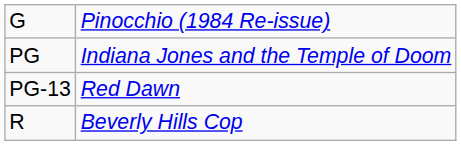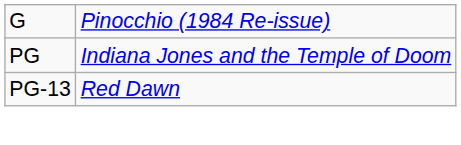 <table class="wikitable sortable" style="margin:auto; margin:auto;">
 <tr>
 <td>G</td>
 <td><em><a href='#'>Pinocchio (1984 Re-issue)</a></em></td>
 </tr>
 <tr>
 <td>PG</td>
 <td><em><a href='#'>Indiana Jones and the Temple of Doom</a></em></td>
 </tr>
 <tr>
 <td>PG-13</td>
 <td><em><a href='#'>Red Dawn</a></em></td>
 </tr>
-<tr>
-<td>R</td>
-<td><em><a href='#'>Beverly Hills Cop</a></em></td>
-</tr>
 </table>
